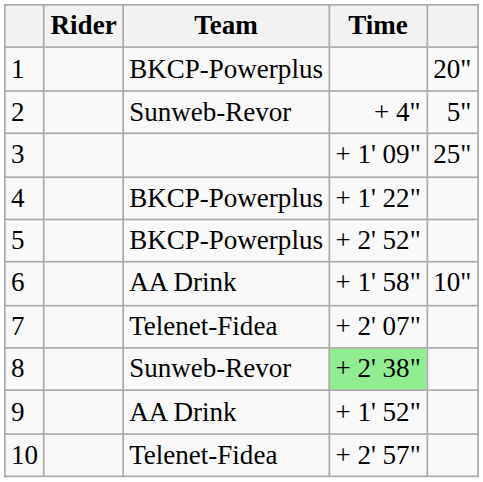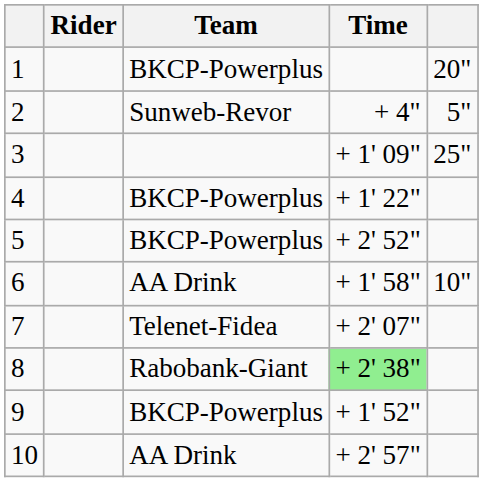 <table class="wikitable">
 <tr>
 <th></th>
 <th>Rider</th>
 <th>Team</th>
 <th>Time</th>
 <th></th>
 </tr>
 <tr>
 <td>1</td>
 <td></td>
 <td>BKCP-Powerplus</td>
 <td align="right"></td>
 <td align="right">20"</td>
 </tr>
 <tr>
 <td>2</td>
 <td></td>
 <td>Sunweb-Revor</td>
 <td align="right">+ 4"</td>
 <td align="right">5"</td>
 </tr>
 <tr>
 <td>3</td>
 <td></td>
 <td></td>
 <td align="right">+ 1' 09"</td>
 <td align="right">25"</td>
 </tr>
 <tr>
 <td>4</td>
 <td></td>
 <td>BKCP-Powerplus</td>
 <td align="right">+ 1' 22"</td>
 <td></td>
 </tr>
 <tr>
 <td>5</td>
 <td></td>
 <td>BKCP-Powerplus</td>
 <td align="right">+ 2' 52"</td>
 <td></td>
 </tr>
 <tr>
 <td>6</td>
 <td></td>
 <td>AA Drink</td>
 <td align="right">+ 1' 58"</td>
 <td align="right">10"</td>
 </tr>
 <tr>
 <td>7</td>
 <td></td>
 <td>Telenet-Fidea</td>
 <td align="right">+ 2' 07"</td>
 <td></td>
 </tr>
 <tr>
 <td>8</td>
 <td></td>
-<td>Sunweb-Revor</td>
+<td>Rabobank-Giant</td>
 <td align="right" style="background: lightgreen;">+ 2' 38"</td>
 <td></td>
 </tr>
 <tr>
 <td>9</td>
 <td></td>
-<td>AA Drink</td>
+<td>BKCP-Powerplus</td>
 <td align="right">+ 1' 52"</td>
 <td></td>
 </tr>
 <tr>
 <td>10</td>
 <td></td>
-<td>Telenet-Fidea</td>
+<td>AA Drink</td>
 <td align="right">+ 2' 57"</td>
 <td></td>
 </tr>
 </table>
